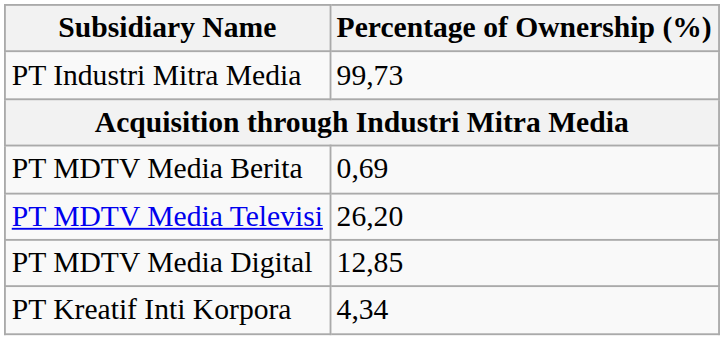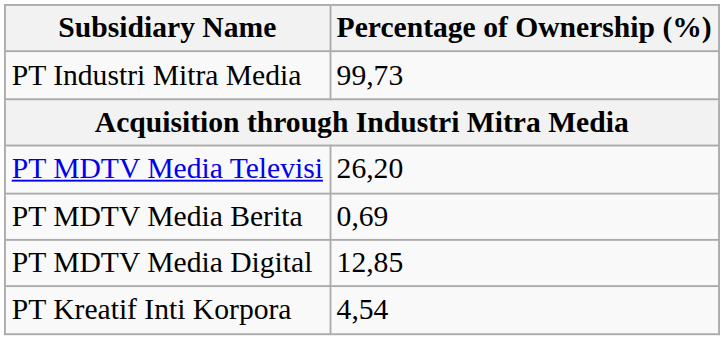 <table class="wikitable sortable">
 <tr>
 <th>Subsidiary Name</th>
 <th>Percentage of Ownership (%)</th>
 </tr>
 <tr>
 <td>PT Industri Mitra Media</td>
 <td>99,73</td>
 </tr>
 <tr>
 <th colspan="2">Acquisition through Industri Mitra Media</th>
 </tr>
 <tr>
+<td><a href='#'>PT MDTV Media Televisi</a></td>
+<td>26,20</td>
+</tr>
+<tr>
 <td>PT MDTV Media Berita</td>
 <td>0,69</td>
-</tr>
-<tr>
-<td><a href='#'>PT MDTV Media Televisi</a></td>
-<td>26,20</td>
 </tr>
 <tr>
 <td>PT MDTV Media Digital</td>
 <td>12,85</td>
 </tr>
 <tr>
 <td>PT Kreatif Inti Korpora</td>
-<td>4,34</td>
+<td>4,54</td>
 </tr>
 </table>
